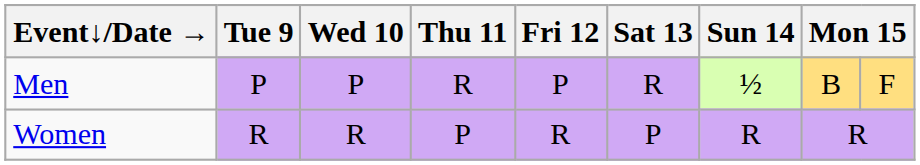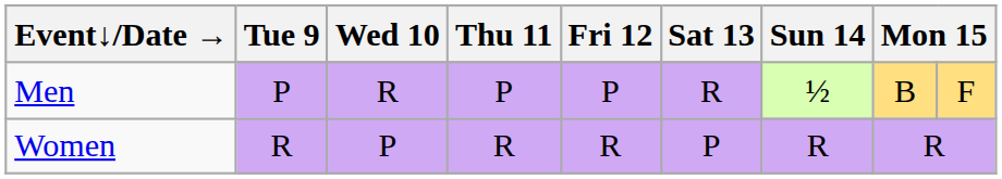 <table class="wikitable" style="margin:0.5em auto; font-size:90%; line-height:1.25em;">
 <tr style="text-align:center;">
 <th>Event↓/Date →</th>
 <th>Tue 9</th>
 <th>Wed 10</th>
 <th>Thu 11</th>
 <th>Fri 12</th>
 <th>Sat 13</th>
 <th>Sun 14</th>
 <th colspan="2">Mon 15</th>
 </tr>
 <tr style="text-align:center;">
 <td style="text-align:left;"><a href='#'>Men</a></td>
 <td style="background-color:#D0A9F5;">P</td>
+<td style="background-color:#D0A9F5;">R</td>
 <td style="background-color:#D0A9F5;">P</td>
-<td style="background-color:#D0A9F5;">R</td>
 <td style="background-color:#D0A9F5;">P</td>
 <td style="background-color:#D0A9F5;">R</td>
 <td style="background-color:#D9FFB2;">½</td>
 <td style="background-color:#FFDF80;">B</td>
 <td style="background-color:#FFDF80;">F</td>
 </tr>
 <tr style="text-align:center;">
 <td style="text-align:left;"><a href='#'>Women</a></td>
 <td style="background-color:#D0A9F5;">R</td>
+<td style="background-color:#D0A9F5;">P</td>
 <td style="background-color:#D0A9F5;">R</td>
-<td style="background-color:#D0A9F5;">P</td>
 <td style="background-color:#D0A9F5;">R</td>
 <td style="background-color:#D0A9F5;">P</td>
 <td style="background-color:#D0A9F5;">R</td>
 <td colspan=2 style="background-color:#D0A9F5;">R</td>
 </tr>
 </table>
